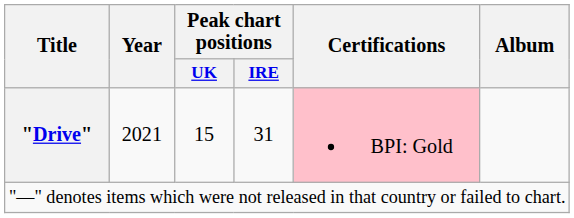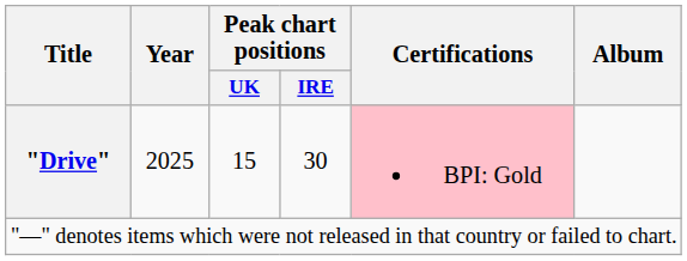 <table class="wikitable plainrowheaders" style="text-align:center;">
 <tr>
 <th scope="col" rowspan="2">Title</th>
 <th scope="col" rowspan="2">Year</th>
 <th scope="col" colspan="2">Peak chart positions</th>
 <th scope="col" rowspan="2">Certifications</th>
 <th scope="col" rowspan="2">Album</th>
 </tr>
 <tr>
 <th scope="col" style="width:3em;font-size:85%;"><a href='#'>UK</a><br></th>
 <th scope="col" style="width:3em;font-size:85%;"><a href='#'>IRE</a><br></th>
 </tr>
 <tr>
 <th scope="row">"<a href='#'>Drive</a>"<br></th>
-<td>2021</td>
+<td>2025</td>
 <td>15</td>
-<td>31</td>
+<td>30</td>
 <td style="background: pink;"><br><ul><li>BPI: Gold</li></ul></td>
 <td></td>
 </tr>
 <tr>
 <td colspan="6" style="font-size:90%;">"—" denotes items which were not released in that country or failed to chart.</td>
 </tr>
 </table>
